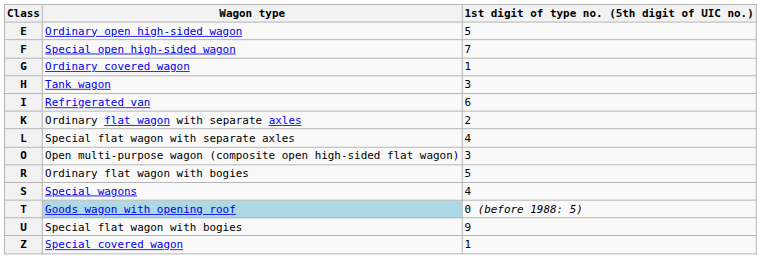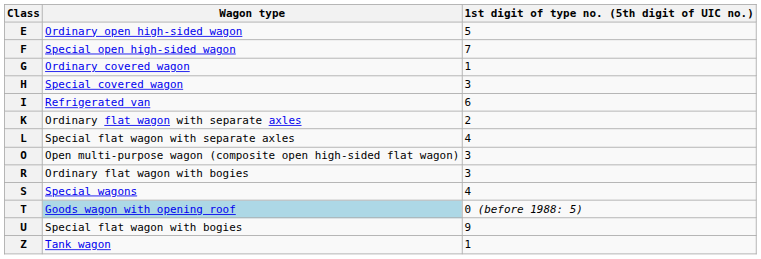 <table class="wikitable sortable">
 <tr>
 <th>Class</th>
 <th>Wagon type</th>
 <th>1st digit of type no. (5th digit of UIC no.)</th>
 </tr>
 <tr>
 <th>E</th>
 <td><a href='#'>Ordinary open high-sided wagon</a></td>
 <td>5</td>
 </tr>
 <tr>
 <th>F</th>
 <td><a href='#'>Special open high-sided wagon</a></td>
 <td>7</td>
 </tr>
 <tr>
 <th>G</th>
 <td><a href='#'>Ordinary covered wagon</a></td>
 <td>1</td>
 </tr>
 <tr>
 <th>H</th>
-<td><a href='#'>Tank wagon</a></td>
+<td><a href='#'>Special covered wagon</a></td>
 <td>3</td>
 </tr>
 <tr>
 <th>I</th>
 <td><a href='#'>Refrigerated van</a></td>
 <td>6</td>
 </tr>
 <tr>
 <th>K</th>
 <td>Ordinary <a href='#'>flat wagon</a> with separate <a href='#'>axles</a></td>
 <td>2</td>
 </tr>
 <tr>
 <th>L</th>
 <td>Special flat wagon with separate axles</td>
 <td>4</td>
 </tr>
 <tr>
 <th>O</th>
 <td>Open multi-purpose wagon (composite open high-sided flat wagon)</td>
 <td>3</td>
 </tr>
 <tr>
 <th>R</th>
 <td>Ordinary flat wagon with bogies</td>
-<td>5</td>
+<td>3</td>
 </tr>
 <tr>
 <th>S</th>
 <td><a href='#'>Special wagons</a></td>
 <td>4</td>
 </tr>
 <tr>
 <th>T</th>
 <td style="background: lightblue;"><a href='#'>Goods wagon with opening roof</a></td>
 <td>0 <em>(before 1988: 5)</em></td>
 </tr>
 <tr>
 <th>U</th>
 <td>Special flat wagon with bogies</td>
 <td>9</td>
 </tr>
 <tr>
 <th>Z</th>
-<td><a href='#'>Special covered wagon</a></td>
+<td><a href='#'>Tank wagon</a></td>
 <td>1</td>
 </tr>
 </table>
